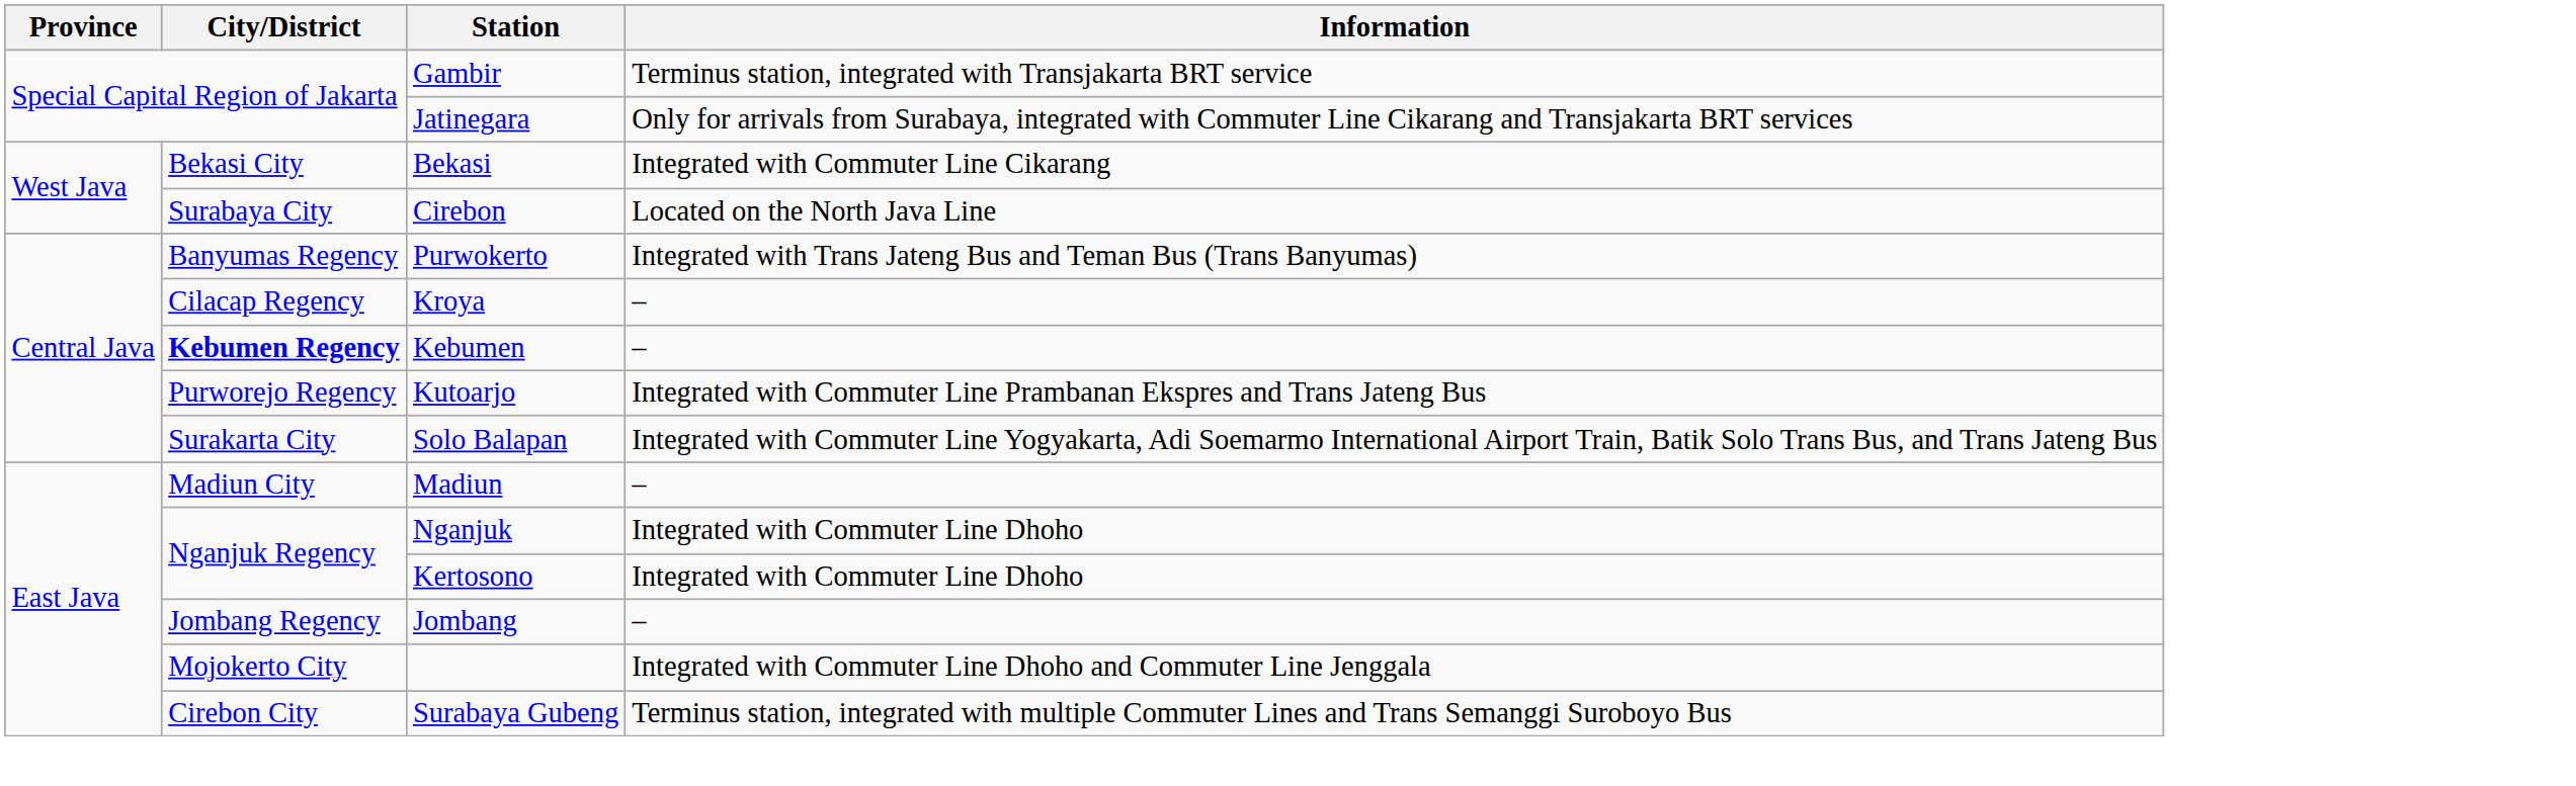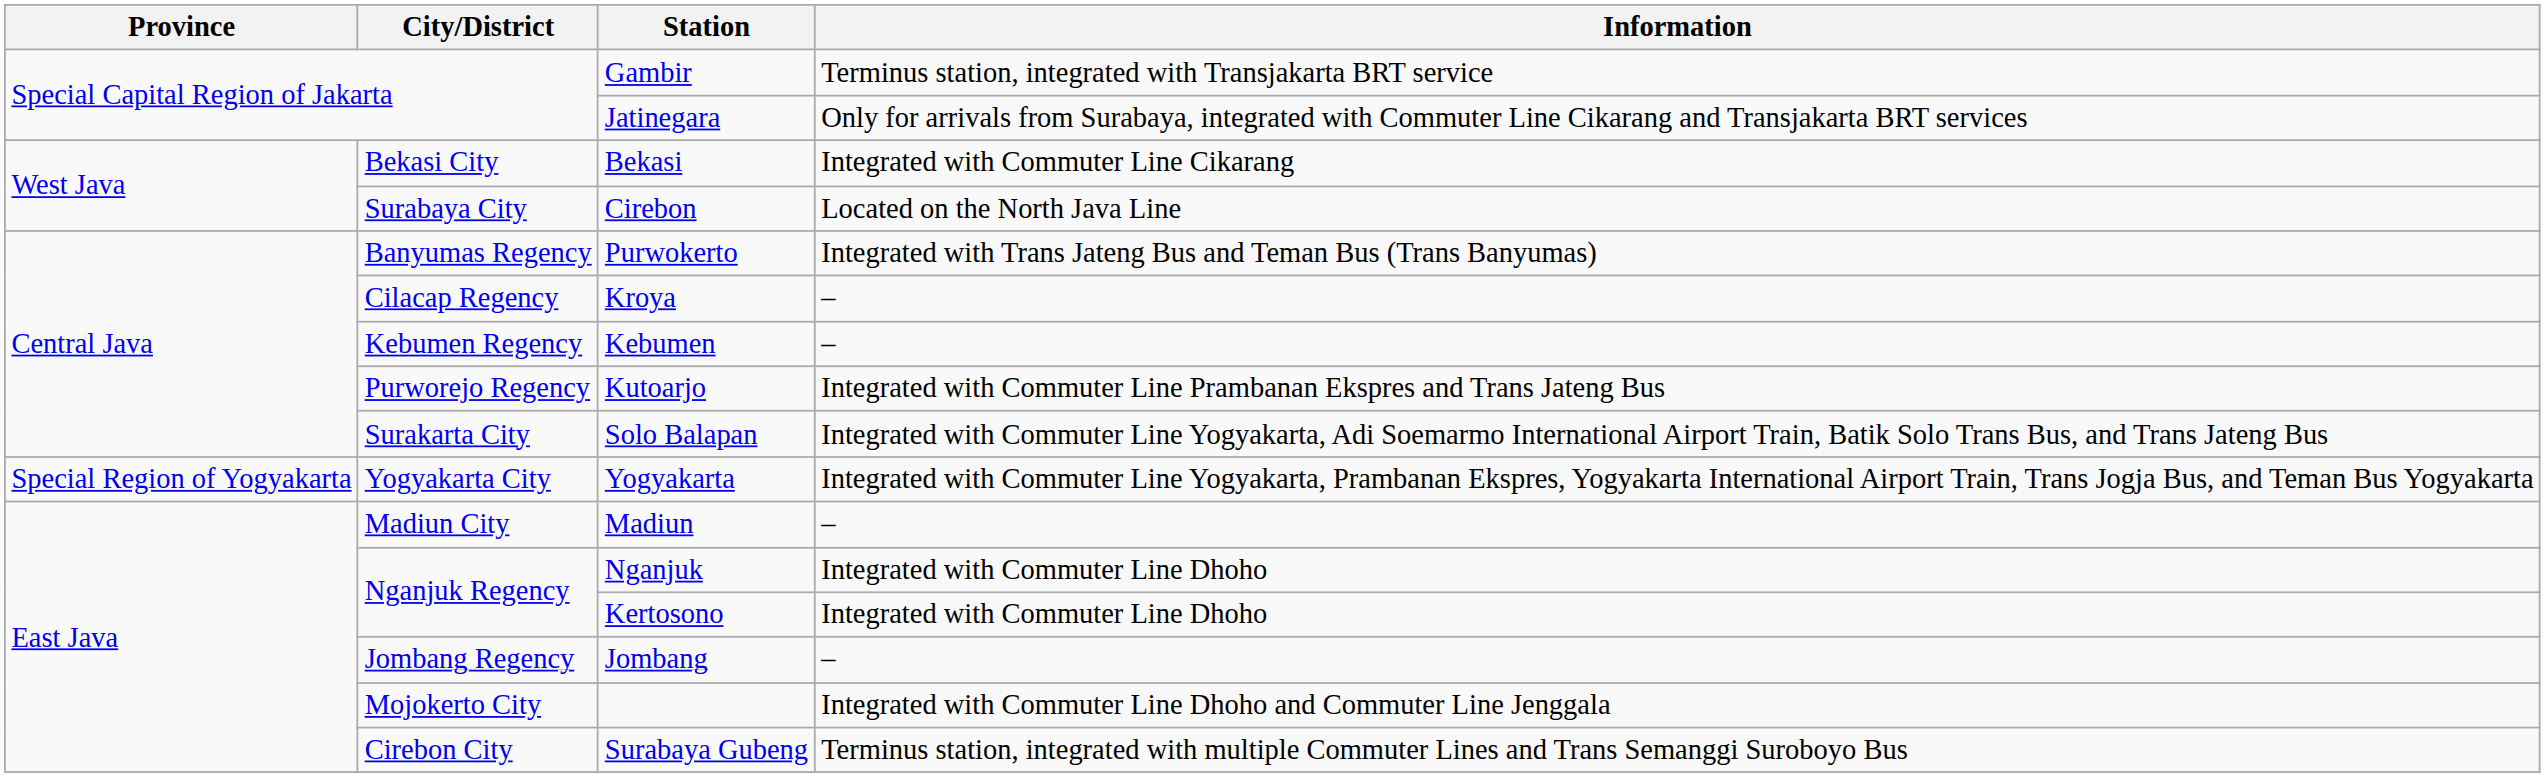 <table class="wikitable">
 <tr>
 <th>Province</th>
 <th>City/District</th>
 <th>Station</th>
 <th>Information</th>
 </tr>
 <tr>
 <td colspan="2" rowspan="2"><a href='#'>Special Capital Region of Jakarta</a></td>
 <td><a href='#'>Gambir</a></td>
 <td>Terminus station, integrated with Transjakarta BRT service</td>
 </tr>
 <tr>
 <td><a href='#'>Jatinegara</a></td>
 <td>Only for arrivals from Surabaya, integrated with Commuter Line Cikarang and Transjakarta BRT services</td>
 </tr>
 <tr>
 <td rowspan="2"><a href='#'>West Java</a></td>
 <td><a href='#'>Bekasi City</a></td>
 <td><a href='#'>Bekasi</a></td>
 <td>Integrated with Commuter Line Cikarang</td>
 </tr>
 <tr>
 <td><a href='#'>Surabaya City</a></td>
 <td><a href='#'>Cirebon</a></td>
 <td>Located on the North Java Line</td>
 </tr>
 <tr>
 <td rowspan="5"><a href='#'>Central Java</a></td>
 <td><a href='#'>Banyumas Regency</a></td>
 <td><a href='#'>Purwokerto</a></td>
 <td>Integrated with Trans Jateng Bus and Teman Bus (Trans Banyumas)</td>
 </tr>
 <tr>
 <td><a href='#'>Cilacap Regency</a></td>
 <td><a href='#'>Kroya</a></td>
 <td>–</td>
 </tr>
 <tr>
-<td><strong><a href='#'>Kebumen Regency</a></strong></td>
+<td><a href='#'>Kebumen Regency</a></td>
 <td><a href='#'>Kebumen</a></td>
 <td>–</td>
 </tr>
 <tr>
 <td><a href='#'>Purworejo Regency</a></td>
 <td><a href='#'>Kutoarjo</a></td>
 <td>Integrated with Commuter Line Prambanan Ekspres and Trans Jateng Bus</td>
 </tr>
 <tr>
 <td><a href='#'>Surakarta City</a></td>
 <td><a href='#'>Solo Balapan</a></td>
 <td>Integrated with Commuter Line Yogyakarta, Adi Soemarmo International Airport Train, Batik Solo Trans Bus, and Trans Jateng Bus</td>
+</tr>
+<tr>
+<td><a href='#'>Special Region of Yogyakarta</a></td>
+<td><a href='#'>Yogyakarta City</a></td>
+<td><a href='#'>Yogyakarta</a></td>
+<td>Integrated with Commuter Line Yogyakarta, Prambanan Ekspres, Yogyakarta International Airport Train, Trans Jogja Bus, and Teman Bus Yogyakarta</td>
 </tr>
 <tr>
 <td rowspan="6"><a href='#'>East Java</a></td>
 <td><a href='#'>Madiun City</a></td>
 <td><a href='#'>Madiun</a></td>
 <td>–</td>
 </tr>
 <tr>
 <td rowspan="2"><a href='#'>Nganjuk Regency</a></td>
 <td><a href='#'>Nganjuk</a></td>
 <td>Integrated with Commuter Line Dhoho</td>
 </tr>
 <tr>
 <td><a href='#'>Kertosono</a></td>
 <td>Integrated with Commuter Line Dhoho</td>
 </tr>
 <tr>
 <td><a href='#'>Jombang Regency</a></td>
 <td><a href='#'>Jombang</a></td>
 <td>–</td>
 </tr>
 <tr>
 <td><a href='#'>Mojokerto City</a></td>
 <td></td>
 <td>Integrated with Commuter Line Dhoho and Commuter Line Jenggala</td>
 </tr>
 <tr>
 <td><a href='#'>Cirebon City</a></td>
 <td><a href='#'>Surabaya Gubeng</a></td>
 <td>Terminus station, integrated with multiple Commuter Lines and Trans Semanggi Suroboyo Bus</td>
 </tr>
 </table>
